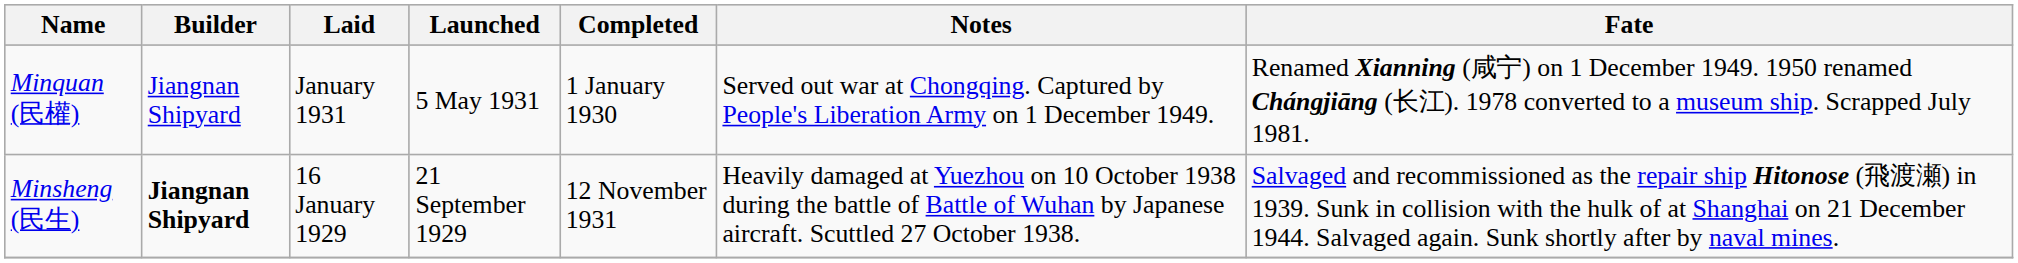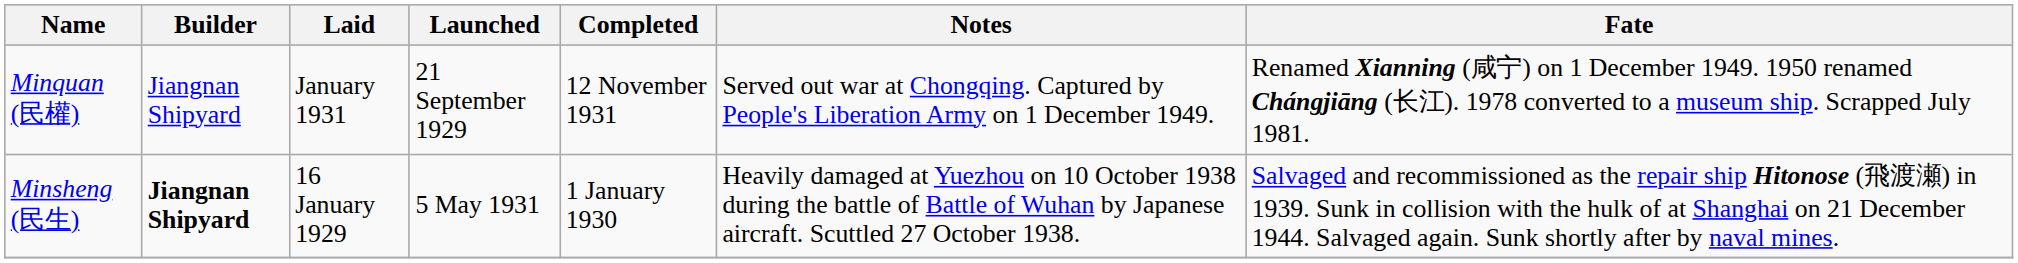 <table class="wikitable">
 <tr>
 <th>Name</th>
 <th>Builder</th>
 <th>Laid</th>
 <th>Launched</th>
 <th>Completed</th>
 <th>Notes</th>
 <th>Fate</th>
 </tr>
 <tr>
 <td><a href='#'><em>Minquan</em> (民權)</a><br><small></small></td>
 <td><a href='#'>Jiangnan Shipyard</a></td>
 <td>January 1931</td>
-<td>5 May 1931</td>
-<td>1 January 1930</td>
+<td>21 September 1929</td>
+<td>12 November 1931</td>
 <td>Served out war at <a href='#'>Chongqing</a>. Captured by <a href='#'>People's Liberation Army</a> on 1 December 1949.</td>
 <td>Renamed <strong><em>Xianning</em></strong> (咸宁) on 1 December 1949. 1950 renamed <strong><em>Chángjiāng</em></strong> (长江). 1978 converted to a <a href='#'>museum ship</a>. Scrapped July 1981.</td>
 </tr>
 <tr>
 <td><a href='#'><em>Minsheng</em> (民生)</a><br><small></small></td>
 <td><strong>Jiangnan Shipyard</strong></td>
 <td>16 January 1929</td>
-<td>21 September 1929</td>
-<td>12 November 1931</td>
+<td>5 May 1931</td>
+<td>1 January 1930</td>
 <td>Heavily damaged at <a href='#'>Yuezhou</a> on 10 October 1938 during the battle of <a href='#'>Battle of Wuhan</a> by Japanese aircraft. Scuttled 27 October 1938.</td>
 <td><a href='#'>Salvaged</a> and recommissioned as the <a href='#'>repair ship</a> <strong><em>Hitonose</em></strong> (飛渡瀬) in 1939. Sunk in collision with the hulk of  at <a href='#'>Shanghai</a> on 21 December 1944. Salvaged again. Sunk shortly after by <a href='#'>naval mines</a>.</td>
 </tr>
 <tr>
 </tr>
 </table>
